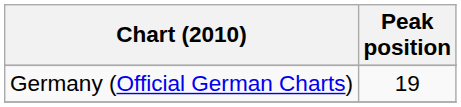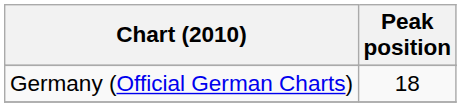 <table class="wikitable sortable plainrowheaders" style="text-align:left">
 <tr>
 <th scope="col">Chart (2010)</th>
 <th scope="col">Peak<br>position</th>
 </tr>
 <tr>
 </tr>
 <tr>
 </tr>
 <tr>
 </tr>
 <tr>
 </tr>
 <tr>
 </tr>
 <tr>
 <td scope="row">Germany (<a href='#'>Official German Charts</a>)</td>
-<td align=center>19</td>
+<td align=center>18</td>
 </tr>
 <tr>
 </tr>
 </table>
